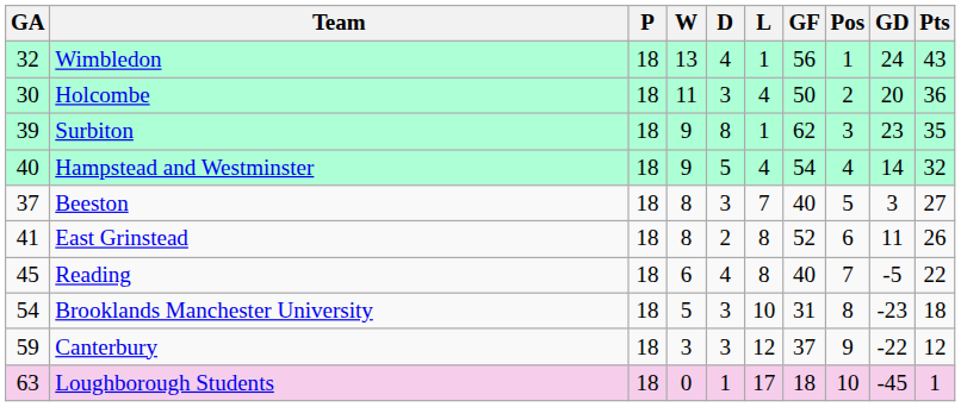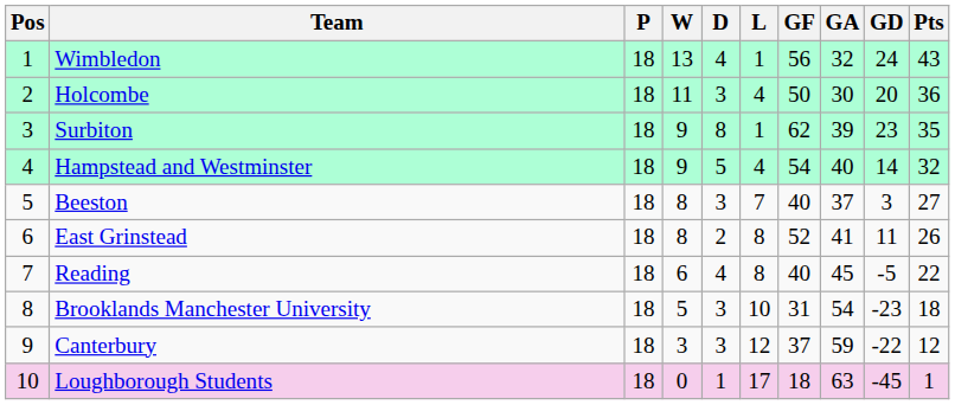 <table class="wikitable" style="font-size: 100%">
 <tr>
-<th width=20>GA</th>
+<th width=20>Pos</th>
 <th width=400>Team</th>
 <th width=20>P</th>
 <th width=20>W</th>
 <th width=20>D</th>
 <th width=20>L</th>
 <th width=20>GF</th>
-<th width=20>Pos</th>
+<th width=20>GA</th>
 <th width=20>GD</th>
 <th width=20>Pts</th>
 </tr>
 <tr align=center style="background: #ADFFD6;">
-<td>32</td>
+<td>1</td>
 <td align="left"><a href='#'>Wimbledon</a></td>
 <td>18</td>
 <td>13</td>
 <td>4</td>
 <td>1</td>
 <td>56</td>
-<td>1</td>
+<td>32</td>
 <td>24</td>
 <td>43</td>
 </tr>
 <tr align=center style="background: #ADFFD6;">
-<td>30</td>
+<td>2</td>
 <td align="left"><a href='#'>Holcombe</a></td>
 <td>18</td>
 <td>11</td>
 <td>3</td>
 <td>4</td>
 <td>50</td>
-<td>2</td>
+<td>30</td>
 <td>20</td>
 <td>36</td>
 </tr>
 <tr align=center style="background: #ADFFD6;">
-<td>39</td>
+<td>3</td>
 <td align="left"><a href='#'>Surbiton</a></td>
 <td>18</td>
 <td>9</td>
 <td>8</td>
 <td>1</td>
 <td>62</td>
-<td>3</td>
+<td>39</td>
 <td>23</td>
 <td>35</td>
 </tr>
 <tr align=center style="background: #ADFFD6;">
-<td>40</td>
+<td>4</td>
 <td align="left"><a href='#'>Hampstead and Westminster</a></td>
 <td>18</td>
 <td>9</td>
 <td>5</td>
 <td>4</td>
 <td>54</td>
-<td>4</td>
+<td>40</td>
 <td>14</td>
 <td>32</td>
 </tr>
 <tr align=center>
-<td>37</td>
+<td>5</td>
 <td align="left"><a href='#'>Beeston</a></td>
 <td>18</td>
 <td>8</td>
 <td>3</td>
 <td>7</td>
 <td>40</td>
-<td>5</td>
+<td>37</td>
 <td>3</td>
 <td>27</td>
 </tr>
 <tr align=center>
-<td>41</td>
+<td>6</td>
 <td align="left"><a href='#'>East Grinstead</a></td>
 <td>18</td>
 <td>8</td>
 <td>2</td>
 <td>8</td>
 <td>52</td>
-<td>6</td>
+<td>41</td>
 <td>11</td>
 <td>26</td>
 </tr>
 <tr align=center>
-<td>45</td>
+<td>7</td>
 <td align="left"><a href='#'>Reading</a></td>
 <td>18</td>
 <td>6</td>
 <td>4</td>
 <td>8</td>
 <td>40</td>
-<td>7</td>
+<td>45</td>
 <td>-5</td>
 <td>22</td>
 </tr>
 <tr align=center>
-<td>54</td>
+<td>8</td>
 <td align="left"><a href='#'>Brooklands Manchester University</a></td>
 <td>18</td>
 <td>5</td>
 <td>3</td>
 <td>10</td>
 <td>31</td>
-<td>8</td>
+<td>54</td>
 <td>-23</td>
 <td>18</td>
 </tr>
 <tr align=center>
-<td>59</td>
+<td>9</td>
 <td align="left"><a href='#'>Canterbury</a></td>
 <td>18</td>
 <td>3</td>
 <td>3</td>
 <td>12</td>
 <td>37</td>
-<td>9</td>
+<td>59</td>
 <td>-22</td>
 <td>12</td>
 </tr>
 <tr align=center style="background: #F6CEEC;">
-<td>63</td>
+<td>10</td>
 <td align="left"><a href='#'>Loughborough Students</a></td>
 <td>18</td>
 <td>0</td>
 <td>1</td>
 <td>17</td>
 <td>18</td>
-<td>10</td>
+<td>63</td>
 <td>-45</td>
 <td>1</td>
 </tr>
 </table>
